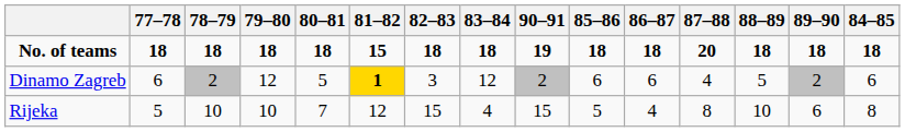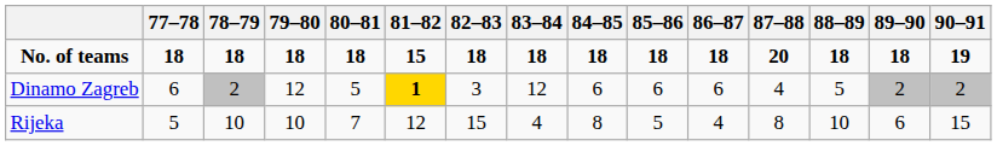 <table border=1  bordercolor="#CCCCCC" class=wikitable style="font-size:90%;">
 <tr align=LEFT valign=CENTER>
 <th></th>
 <th>77–78</th>
 <th>78–79</th>
 <th>79–80</th>
 <th>80–81</th>
 <th>81–82</th>
 <th>82–83</th>
 <th>83–84</th>
-<th>90–91</th>
+<th>84–85</th>
 <th>85–86</th>
 <th>86–87</th>
 <th>87–88</th>
 <th>88–89</th>
 <th>89–90</th>
-<th>84–85</th>
+<th>90–91</th>
 </tr>
 <tr align=CENTER>
 <td><strong>No. of teams</strong></td>
 <td><strong>18</strong></td>
 <td><strong>18</strong></td>
 <td><strong>18</strong></td>
 <td><strong>18</strong></td>
 <td><strong>15</strong></td>
 <td><strong>18</strong></td>
 <td><strong>18</strong></td>
-<td><strong>19</strong></td>
+<td><strong>18</strong></td>
 <td><strong>18</strong></td>
 <td><strong>18</strong></td>
 <td><strong>20</strong></td>
 <td><strong>18</strong></td>
 <td><strong>18</strong></td>
-<td><strong>18</strong></td>
+<td><strong>19</strong></td>
 </tr>
 <tr align=CENTER valign=BOTTOM>
 <td align=LEFT><a href='#'>Dinamo Zagreb</a></td>
 <td>6</td>
 <td bgcolor=silver>2</td>
 <td>12</td>
 <td>5</td>
 <td bgcolor=gold><strong>1</strong></td>
 <td>3</td>
 <td>12</td>
-<td bgcolor=silver>2</td>
+<td>6</td>
 <td>6</td>
 <td>6</td>
 <td>4</td>
 <td>5</td>
 <td bgcolor=silver>2</td>
-<td>6</td>
+<td bgcolor=silver>2</td>
 </tr>
 <tr align=CENTER valign=BOTTOM>
 <td align=LEFT><a href='#'>Rijeka</a></td>
 <td>5</td>
 <td>10</td>
 <td>10</td>
 <td>7</td>
 <td>12</td>
 <td>15</td>
 <td>4</td>
-<td>15</td>
+<td>8</td>
 <td>5</td>
 <td>4</td>
 <td>8</td>
 <td>10</td>
 <td>6</td>
-<td>8</td>
+<td>15</td>
 </tr>
 </table>
